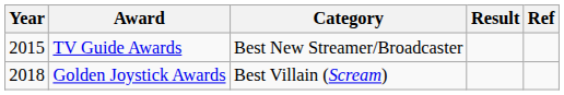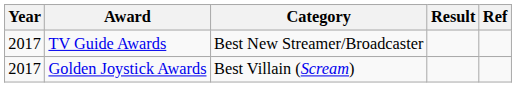 <table class="wikitable sortable">
 <tr>
 <th>Year</th>
 <th>Award</th>
 <th>Category</th>
 <th>Result</th>
 <th>Ref</th>
 </tr>
 <tr>
-<td style="text-align:center;">2015</td>
+<td style="text-align:center;">2017</td>
 <td><a href='#'>TV Guide Awards</a></td>
 <td>Best New Streamer/Broadcaster </td>
 <td></td>
 <td></td>
 </tr>
 <tr>
-<td style="text-align:center;">2018</td>
+<td style="text-align:center;">2017</td>
 <td><a href='#'>Golden Joystick Awards</a></td>
 <td>Best Villain (<em><a href='#'>Scream</a></em>)</td>
 <td></td>
 <td></td>
 </tr>
 </table>
